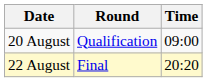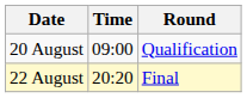 <table class="wikitable">
 <tr>
 <th>Date</th>
+<th>Time</th>
 <th>Round</th>
-<th>Time</th>
 </tr>
 <tr>
 <td>20 August</td>
+<td>09:00</td>
 <td><a href='#'>Qualification</a></td>
-<td>09:00</td>
 </tr>
 <tr style=background:lemonchiffon>
 <td>22 August</td>
+<td>20:20</td>
 <td><a href='#'>Final</a></td>
-<td>20:20</td>
 </tr>
 </table>
